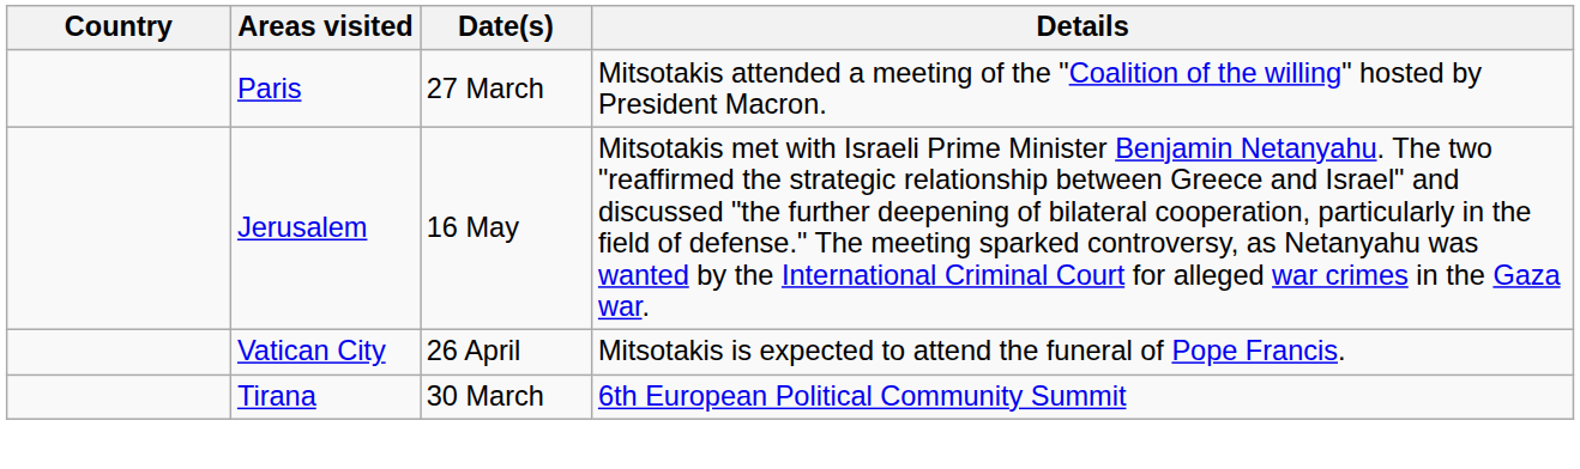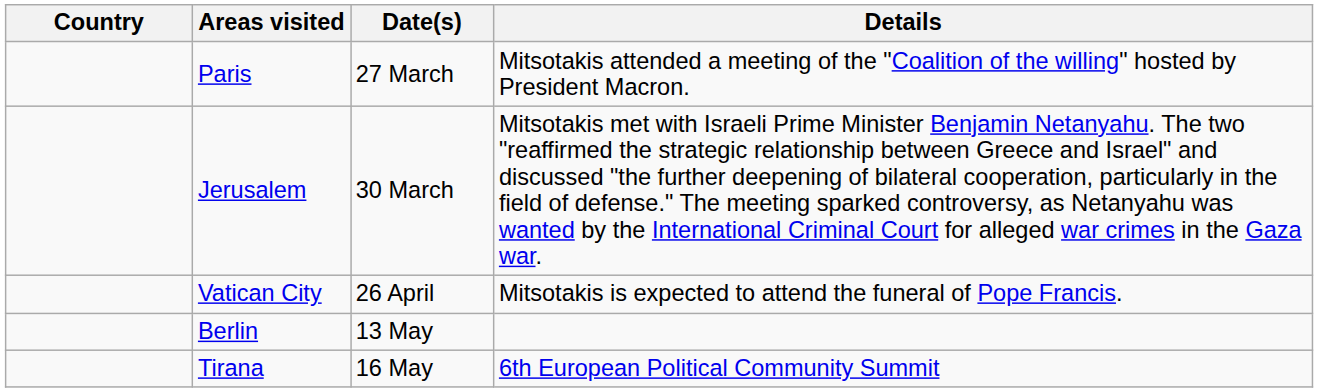 <table class="wikitable sortable outercollapse" style="margin: 1em auto 1em auto">
 <tr>
 <th width="120">Country</th>
 <th width="100">Areas visited</th>
 <th width="90">Date(s)</th>
 <th style="width:550px;" class="unsortable">Details</th>
 </tr>
 <tr>
 <td></td>
 <td><a href='#'>Paris</a></td>
 <td>27 March</td>
 <td>Mitsotakis attended a meeting of the "<a href='#'>Coalition of the willing</a>" hosted by President Macron.</td>
 </tr>
 <tr>
 <td></td>
 <td><a href='#'>Jerusalem</a></td>
-<td>16 May</td>
+<td>30 March</td>
 <td>Mitsotakis met with Israeli Prime Minister <a href='#'>Benjamin Netanyahu</a>. The two "reaffirmed the strategic relationship between Greece and Israel" and discussed "the further deepening of bilateral cooperation, particularly in the field of defense." The meeting sparked controversy, as Netanyahu was  <a href='#'>wanted</a> by the <a href='#'>International Criminal Court</a> for alleged <a href='#'>war crimes</a> in the <a href='#'>Gaza war</a>.</td>
 </tr>
 <tr>
 <td></td>
 <td><a href='#'>Vatican City</a></td>
 <td>26 April</td>
 <td>Mitsotakis is expected to attend the funeral of <a href='#'>Pope Francis</a>.</td>
 </tr>
 <tr>
 <td></td>
+<td><a href='#'>Berlin</a></td>
+<td>13 May</td>
+<td></td>
+</tr>
+<tr>
+<td></td>
 <td><a href='#'>Tirana</a></td>
-<td>30 March</td>
+<td>16 May</td>
 <td><a href='#'>6th European Political Community Summit</a></td>
 </tr>
 </table>
